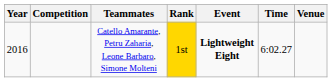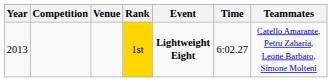 <table class="wikitable" width=70% style="font-size:88%; text-align:center;">
 <tr>
 <th>Year</th>
 <th>Competition</th>
-<th>Teammates</th>
+<th>Venue</th>
 <th>Rank</th>
 <th>Event</th>
 <th>Time</th>
-<th>Venue</th>
+<th>Teammates</th>
 </tr>
 <tr>
-<td>2016</td>
+<td>2013</td>
 <td align=left></td>
-<td><small><a href='#'>Catello Amarante</a>, <a href='#'>Petru Zaharia</a>, <a href='#'>Leone Barbaro</a>, <a href='#'>Simone Molteni</a><br></small></td>
+<td align=left></td>
 <td bgcolor=gold>1st</td>
 <td><strong>Lightweight Eight</strong></td>
 <td>6:02.27</td>
-<td align=left></td>
+<td><small><a href='#'>Catello Amarante</a>, <a href='#'>Petru Zaharia</a>, <a href='#'>Leone Barbaro</a>, <a href='#'>Simone Molteni</a><br></small></td>
 </tr>
 </table>
